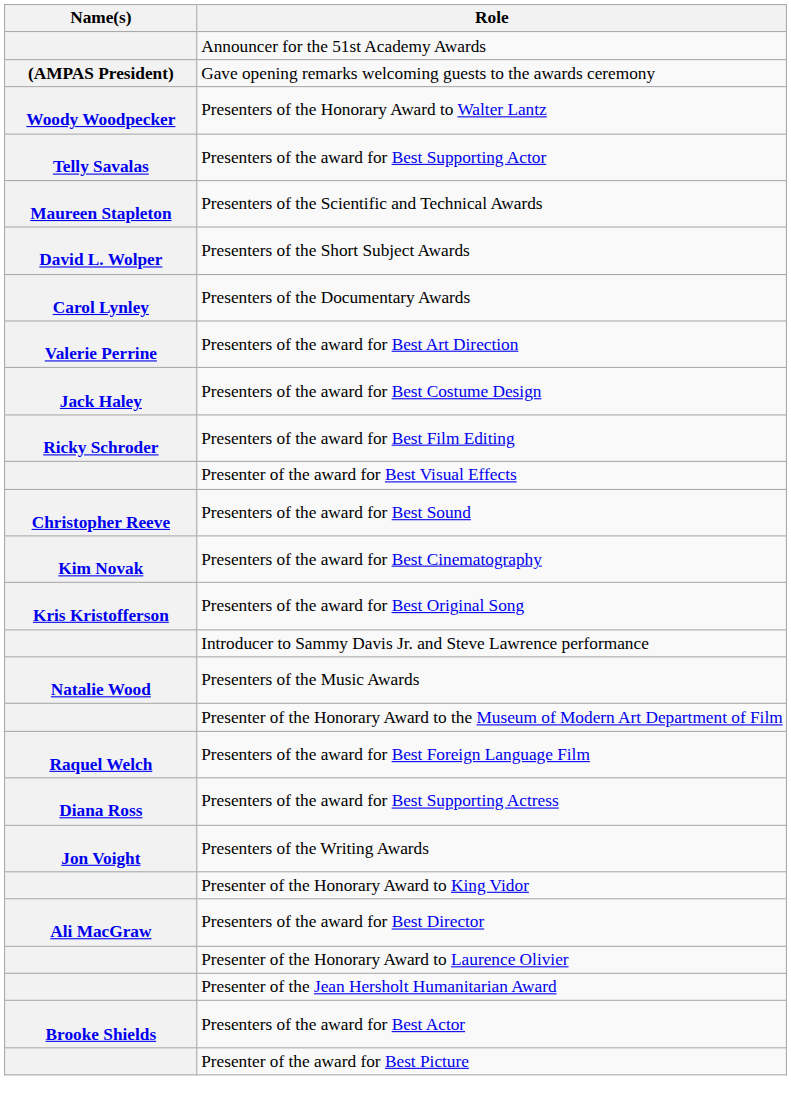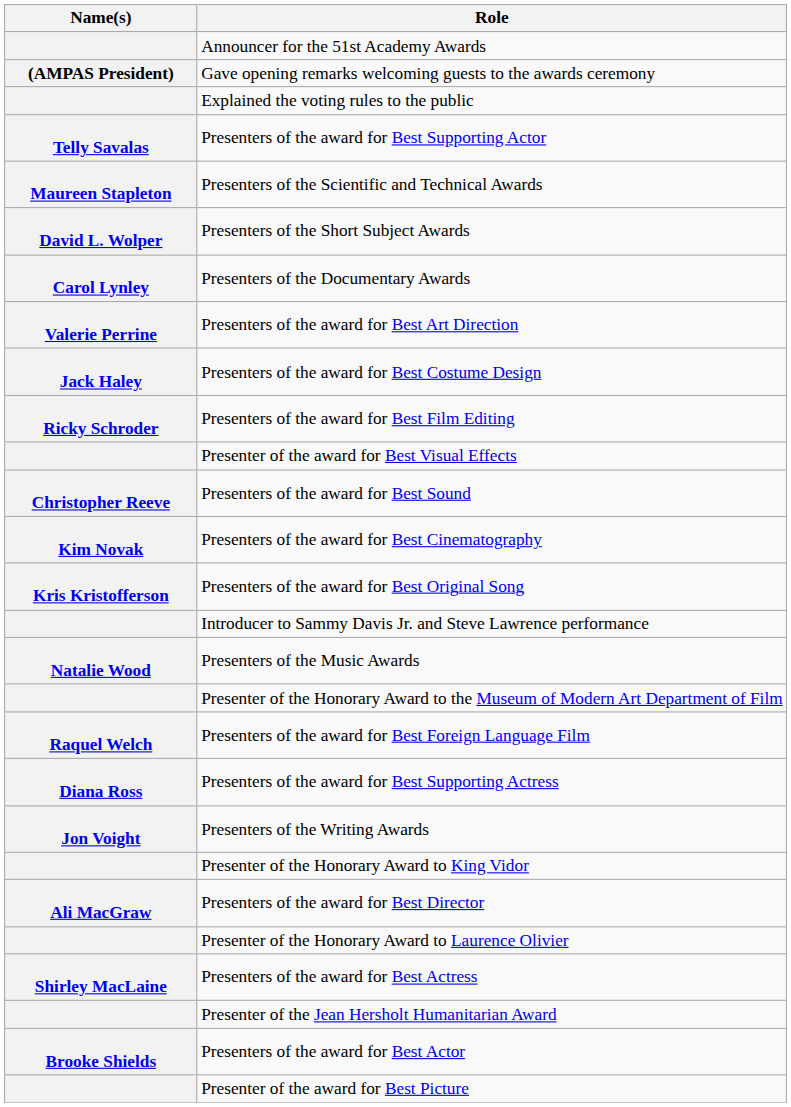 <table class="wikitable plainrowheaders sortable">
 <tr>
 <th scope="col" width="171">Name(s)</th>
 <th scope="col" align="center">Role</th>
 </tr>
 <tr>
 <th scope="row"></th>
 <td>Announcer for the 51st Academy Awards</td>
 </tr>
 <tr>
 <th scope="row"> (AMPAS President)</th>
 <td>Gave opening remarks welcoming guests to the awards ceremony</td>
 </tr>
 <tr>
-<th scope="row"><br> <a href='#'>Woody Woodpecker</a></th>
-<td>Presenters of the Honorary Award to <a href='#'>Walter Lantz</a></td>
+<th scope="row"></th>
+<td>Explained the voting rules to the public</td>
 </tr>
 <tr>
 <th scope="row"><br> <a href='#'>Telly Savalas</a></th>
 <td>Presenters of the award for <a href='#'>Best Supporting Actor</a></td>
 </tr>
 <tr>
 <th scope="row"><br> <a href='#'>Maureen Stapleton</a></th>
 <td>Presenters of the Scientific and Technical Awards</td>
 </tr>
 <tr>
 <th scope="row"><br> <a href='#'>David L. Wolper</a></th>
 <td>Presenters of the Short Subject Awards</td>
 </tr>
 <tr>
 <th scope="row"> <br> <a href='#'>Carol Lynley</a></th>
 <td>Presenters of the Documentary Awards</td>
 </tr>
 <tr>
 <th scope="row"><br> <a href='#'>Valerie Perrine</a></th>
 <td>Presenters of the award for <a href='#'>Best Art Direction</a></td>
 </tr>
 <tr>
 <th scope="row"><br> <a href='#'>Jack Haley</a></th>
 <td>Presenters of the award for <a href='#'>Best Costume Design</a></td>
 </tr>
 <tr>
 <th scope="row"><br> <a href='#'>Ricky Schroder</a></th>
 <td>Presenters of the award for <a href='#'>Best Film Editing</a></td>
 </tr>
 <tr>
 <th scope="row"></th>
 <td>Presenter of the award for <a href='#'>Best Visual Effects</a></td>
 </tr>
 <tr>
 <th scope="row"><br> <a href='#'>Christopher Reeve</a></th>
 <td>Presenters of the award for <a href='#'>Best Sound</a></td>
 </tr>
 <tr>
 <th scope="row"><br> <a href='#'>Kim Novak</a></th>
 <td>Presenters of the award for <a href='#'>Best Cinematography</a></td>
 </tr>
 <tr>
 <th scope="row"><br> <a href='#'>Kris Kristofferson</a></th>
 <td>Presenters of the award for <a href='#'>Best Original Song</a></td>
 </tr>
 <tr>
 <th scope="row"></th>
 <td>Introducer to Sammy Davis Jr. and Steve Lawrence performance</td>
 </tr>
 <tr>
 <th scope="row"><br> <a href='#'>Natalie Wood</a></th>
 <td>Presenters of the Music Awards</td>
 </tr>
 <tr>
 <th scope="row"></th>
 <td>Presenter of the Honorary Award to the <a href='#'>Museum of Modern Art Department of Film</a></td>
 </tr>
 <tr>
 <th scope="row"><br> <a href='#'>Raquel Welch</a></th>
 <td>Presenters of the award for <a href='#'>Best Foreign Language Film</a></td>
 </tr>
 <tr>
 <th scope="row"><br> <a href='#'>Diana Ross</a></th>
 <td>Presenters of the award for <a href='#'>Best Supporting Actress</a></td>
 </tr>
 <tr>
 <th scope="row"><br> <a href='#'>Jon Voight</a></th>
 <td>Presenters of the Writing Awards</td>
 </tr>
 <tr>
 <th scope="row"></th>
 <td>Presenter of the Honorary Award to <a href='#'>King Vidor</a></td>
 </tr>
 <tr>
 <th scope="row"><br> <a href='#'>Ali MacGraw</a></th>
 <td>Presenters of the award for <a href='#'>Best Director</a></td>
 </tr>
 <tr>
 <th scope="row"></th>
 <td>Presenter of the Honorary Award to <a href='#'>Laurence Olivier</a></td>
 </tr>
 <tr>
+<th scope="row"><br> <a href='#'>Shirley MacLaine</a></th>
+<td>Presenters of the award for <a href='#'>Best Actress</a></td>
+</tr>
+<tr>
 <th scope="row"></th>
 <td>Presenter of the <a href='#'>Jean Hersholt Humanitarian Award</a></td>
 </tr>
 <tr>
 <th scope="row"><br> <a href='#'>Brooke Shields</a></th>
 <td>Presenters of the award for <a href='#'>Best Actor</a></td>
 </tr>
 <tr>
 <th scope="row"></th>
 <td>Presenter of the award for <a href='#'>Best Picture</a></td>
 </tr>
 </table>
